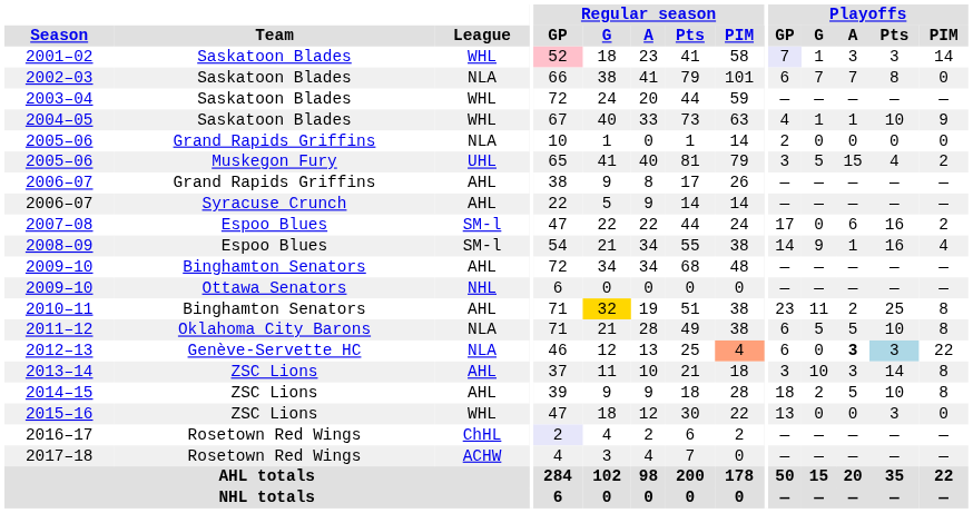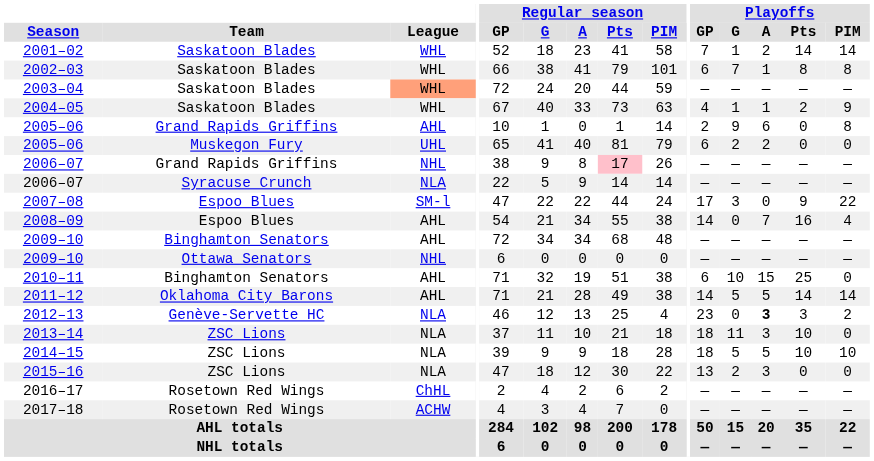 <table border="0" cellpadding="1" cellspacing="0" style="text-align:center; width:60em">
 <tr bgcolor="#e0e0e0">
 <th colspan="3" bgcolor="#ffffff"></th>
 <th rowspan="100" bgcolor="#ffffff"></th>
 <th colspan="5"><a href='#'>Regular season</a></th>
 <th rowspan="100" bgcolor="#ffffff"></th>
 <th colspan="5"><a href='#'>Playoffs</a></th>
 </tr>
 <tr bgcolor="#e0e0e0">
 <th><a href='#'>Season</a></th>
 <th>Team</th>
 <th>League</th>
 <th>GP</th>
 <th><a href='#'>G</a></th>
 <th><a href='#'>A</a></th>
 <th><a href='#'>Pts</a></th>
 <th><a href='#'>PIM</a></th>
 <th>GP</th>
 <th>G</th>
 <th>A</th>
 <th>Pts</th>
 <th>PIM</th>
 </tr>
 <tr>
 <td><a href='#'>2001–02</a></td>
 <td><a href='#'>Saskatoon Blades</a></td>
 <td><a href='#'>WHL</a></td>
-<td style="background: pink;">52</td>
+<td>52</td>
 <td>18</td>
 <td>23</td>
 <td>41</td>
 <td>58</td>
-<td style="background: lavender;">7</td>
+<td>7</td>
 <td>1</td>
-<td>3</td>
-<td>3</td>
+<td>2</td>
+<td>14</td>
 <td>14</td>
 </tr>
 <tr bgcolor="#f0f0f0">
 <td><a href='#'>2002–03</a></td>
 <td>Saskatoon Blades</td>
-<td>NLA</td>
+<td>WHL</td>
 <td>66</td>
 <td>38</td>
 <td>41</td>
 <td>79</td>
 <td>101</td>
 <td>6</td>
 <td>7</td>
-<td>7</td>
+<td>1</td>
 <td>8</td>
-<td>0</td>
+<td>8</td>
 </tr>
 <tr>
 <td><a href='#'>2003–04</a></td>
 <td>Saskatoon Blades</td>
-<td>WHL</td>
+<td style="background: lightsalmon;">WHL</td>
 <td>72</td>
 <td>24</td>
 <td>20</td>
 <td>44</td>
 <td>59</td>
 <td>—</td>
 <td>—</td>
 <td>—</td>
 <td>—</td>
 <td>—</td>
 </tr>
 <tr bgcolor="#f0f0f0">
 <td><a href='#'>2004–05</a></td>
 <td>Saskatoon Blades</td>
 <td>WHL</td>
 <td>67</td>
 <td>40</td>
 <td>33</td>
 <td>73</td>
 <td>63</td>
 <td>4</td>
 <td>1</td>
 <td>1</td>
-<td>10</td>
+<td>2</td>
 <td>9</td>
 </tr>
 <tr>
 <td><a href='#'>2005–06</a></td>
 <td><a href='#'>Grand Rapids Griffins</a></td>
-<td>NLA</td>
+<td><a href='#'>AHL</a></td>
 <td>10</td>
 <td>1</td>
 <td>0</td>
 <td>1</td>
 <td>14</td>
 <td>2</td>
+<td>9</td>
+<td>6</td>
 <td>0</td>
-<td>0</td>
-<td>0</td>
-<td>0</td>
+<td>8</td>
 </tr>
 <tr bgcolor="#f0f0f0">
 <td><a href='#'>2005–06</a></td>
 <td><a href='#'>Muskegon Fury</a></td>
 <td><a href='#'>UHL</a></td>
 <td>65</td>
 <td>41</td>
 <td>40</td>
 <td>81</td>
 <td>79</td>
-<td>3</td>
-<td>5</td>
-<td>15</td>
-<td>4</td>
+<td>6</td>
 <td>2</td>
+<td>2</td>
+<td>0</td>
+<td>0</td>
 </tr>
 <tr>
 <td><a href='#'>2006–07</a></td>
 <td>Grand Rapids Griffins</td>
-<td>AHL</td>
+<td><a href='#'>NHL</a></td>
 <td>38</td>
 <td>9</td>
 <td>8</td>
-<td>17</td>
+<td style="background: pink;">17</td>
 <td>26</td>
 <td>—</td>
 <td>—</td>
 <td>—</td>
 <td>—</td>
 <td>—</td>
 </tr>
 <tr bgcolor="#f0f0f0">
 <td>2006–07</td>
 <td><a href='#'>Syracuse Crunch</a></td>
-<td>AHL</td>
+<td><a href='#'>NLA</a></td>
 <td>22</td>
 <td>5</td>
 <td>9</td>
 <td>14</td>
 <td>14</td>
 <td>—</td>
 <td>—</td>
 <td>—</td>
 <td>—</td>
 <td>—</td>
 </tr>
 <tr>
 <td><a href='#'>2007–08</a></td>
 <td><a href='#'>Espoo Blues</a></td>
 <td><a href='#'>SM-l</a></td>
 <td>47</td>
 <td>22</td>
 <td>22</td>
 <td>44</td>
 <td>24</td>
 <td>17</td>
+<td>3</td>
 <td>0</td>
-<td>6</td>
-<td>16</td>
-<td>2</td>
+<td>9</td>
+<td>22</td>
 </tr>
 <tr bgcolor="#f0f0f0">
 <td><a href='#'>2008–09</a></td>
 <td>Espoo Blues</td>
-<td>SM-l</td>
+<td>AHL</td>
 <td>54</td>
 <td>21</td>
 <td>34</td>
 <td>55</td>
 <td>38</td>
 <td>14</td>
-<td>9</td>
-<td>1</td>
+<td>0</td>
+<td>7</td>
 <td>16</td>
 <td>4</td>
 </tr>
 <tr>
 <td><a href='#'>2009–10</a></td>
 <td><a href='#'>Binghamton Senators</a></td>
 <td>AHL</td>
 <td>72</td>
 <td>34</td>
 <td>34</td>
 <td>68</td>
 <td>48</td>
 <td>—</td>
 <td>—</td>
 <td>—</td>
 <td>—</td>
 <td>—</td>
 </tr>
 <tr bgcolor="#f0f0f0">
 <td><a href='#'>2009–10</a></td>
 <td><a href='#'>Ottawa Senators</a></td>
 <td><a href='#'>NHL</a></td>
 <td>6</td>
 <td>0</td>
 <td>0</td>
 <td>0</td>
 <td>0</td>
 <td>—</td>
 <td>—</td>
 <td>—</td>
 <td>—</td>
 <td>—</td>
 </tr>
 <tr>
 <td><a href='#'>2010–11</a></td>
 <td>Binghamton Senators</td>
 <td>AHL</td>
 <td>71</td>
-<td style="background: gold;">32</td>
+<td>32</td>
 <td>19</td>
 <td>51</td>
 <td>38</td>
-<td>23</td>
-<td>11</td>
-<td>2</td>
+<td>6</td>
+<td>10</td>
+<td>15</td>
 <td>25</td>
-<td>8</td>
+<td>0</td>
 </tr>
 <tr bgcolor="#f0f0f0">
 <td><a href='#'>2011–12</a></td>
 <td><a href='#'>Oklahoma City Barons</a></td>
-<td>NLA</td>
+<td>AHL</td>
 <td>71</td>
 <td>21</td>
 <td>28</td>
 <td>49</td>
 <td>38</td>
-<td>6</td>
+<td>14</td>
 <td>5</td>
 <td>5</td>
-<td>10</td>
-<td>8</td>
+<td>14</td>
+<td>14</td>
 </tr>
 <tr>
 <td><a href='#'>2012–13</a></td>
 <td><a href='#'>Genève-Servette HC</a></td>
 <td><a href='#'>NLA</a></td>
 <td>46</td>
 <td>12</td>
 <td>13</td>
 <td>25</td>
-<td style="background: lightsalmon;">4</td>
-<td>6</td>
+<td>4</td>
+<td>23</td>
 <td>0</td>
 <td><strong>3</strong></td>
-<td style="background: lightblue;">3</td>
-<td>22</td>
+<td>3</td>
+<td>2</td>
 </tr>
 <tr bgcolor="#f0f0f0">
 <td><a href='#'>2013–14</a></td>
 <td><a href='#'>ZSC Lions</a></td>
-<td><a href='#'>AHL</a></td>
+<td>NLA</td>
 <td>37</td>
 <td>11</td>
 <td>10</td>
 <td>21</td>
 <td>18</td>
+<td>18</td>
+<td>11</td>
 <td>3</td>
 <td>10</td>
-<td>3</td>
-<td>14</td>
-<td>8</td>
+<td>0</td>
 </tr>
 <tr>
 <td><a href='#'>2014–15</a></td>
 <td>ZSC Lions</td>
-<td>AHL</td>
+<td>NLA</td>
 <td>39</td>
 <td>9</td>
 <td>9</td>
 <td>18</td>
 <td>28</td>
 <td>18</td>
-<td>2</td>
+<td>5</td>
 <td>5</td>
 <td>10</td>
-<td>8</td>
+<td>10</td>
 </tr>
 <tr bgcolor="#f0f0f0">
 <td><a href='#'>2015–16</a></td>
 <td>ZSC Lions</td>
-<td>WHL</td>
+<td>NLA</td>
 <td>47</td>
 <td>18</td>
 <td>12</td>
 <td>30</td>
 <td>22</td>
 <td>13</td>
+<td>2</td>
+<td>3</td>
 <td>0</td>
-<td>0</td>
-<td>3</td>
 <td>0</td>
 </tr>
 <tr>
 <td>2016–17</td>
 <td>Rosetown Red Wings</td>
 <td><a href='#'>ChHL</a></td>
-<td style="background: lavender;">2</td>
+<td>2</td>
 <td>4</td>
 <td>2</td>
 <td>6</td>
 <td>2</td>
 <td>—</td>
 <td>—</td>
 <td>—</td>
 <td>—</td>
 <td>—</td>
 </tr>
 <tr bgcolor="#f0f0f0">
 <td>2017–18</td>
 <td>Rosetown Red Wings</td>
 <td><a href='#'>ACHW</a></td>
 <td>4</td>
 <td>3</td>
 <td>4</td>
 <td>7</td>
 <td>0</td>
 <td>—</td>
 <td>—</td>
 <td>—</td>
 <td>—</td>
 <td>—</td>
 </tr>
 <tr bgcolor="#e0e0e0">
 <th colspan="3">AHL totals</th>
 <th>284</th>
 <th>102</th>
 <th>98</th>
 <th>200</th>
 <th>178</th>
 <th>50</th>
 <th>15</th>
 <th>20</th>
 <th>35</th>
 <th>22</th>
 </tr>
 <tr bgcolor="#e0e0e0">
 <th colspan="3">NHL totals</th>
 <th>6</th>
 <th>0</th>
 <th>0</th>
 <th>0</th>
 <th>0</th>
 <th>—</th>
 <th>—</th>
 <th>—</th>
 <th>—</th>
 <th>—</th>
 </tr>
 </table>
